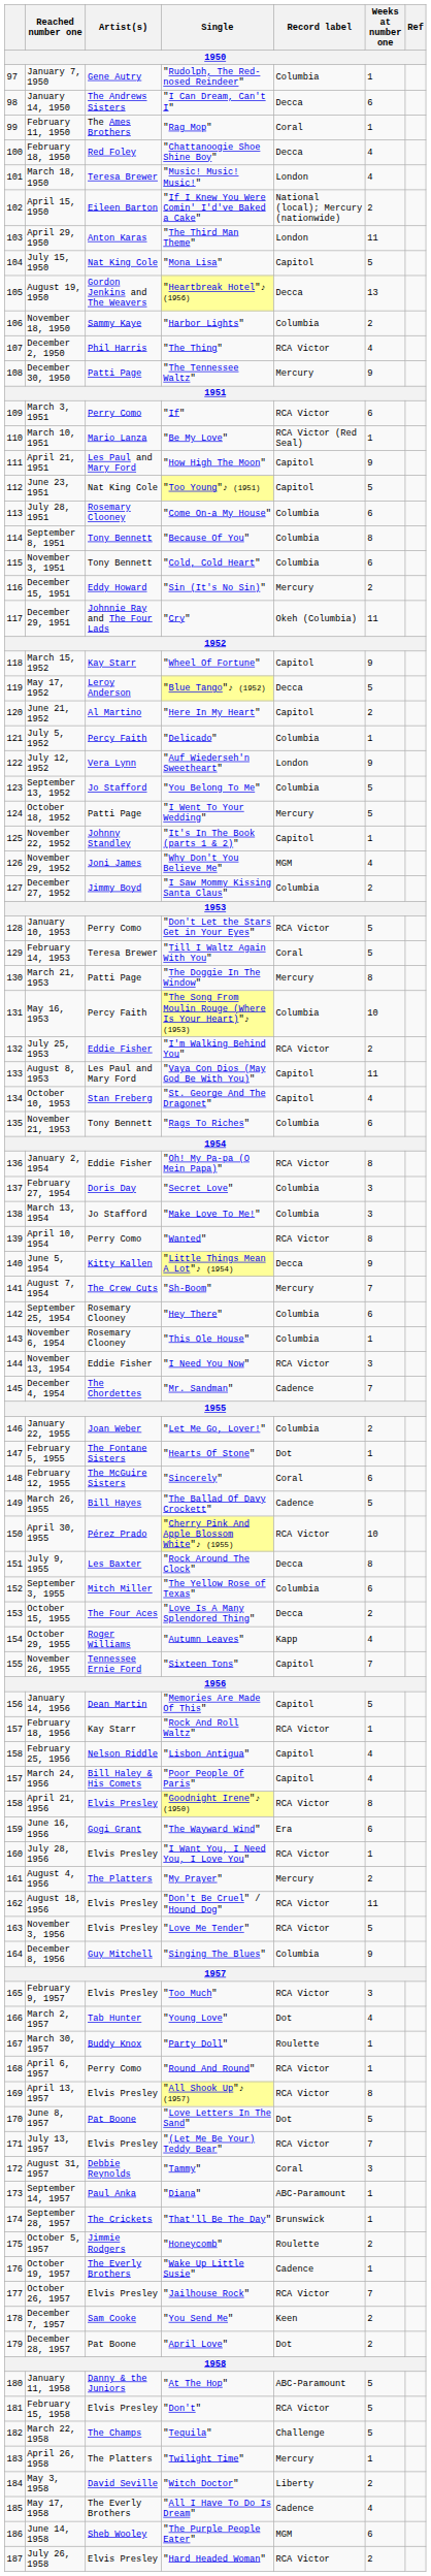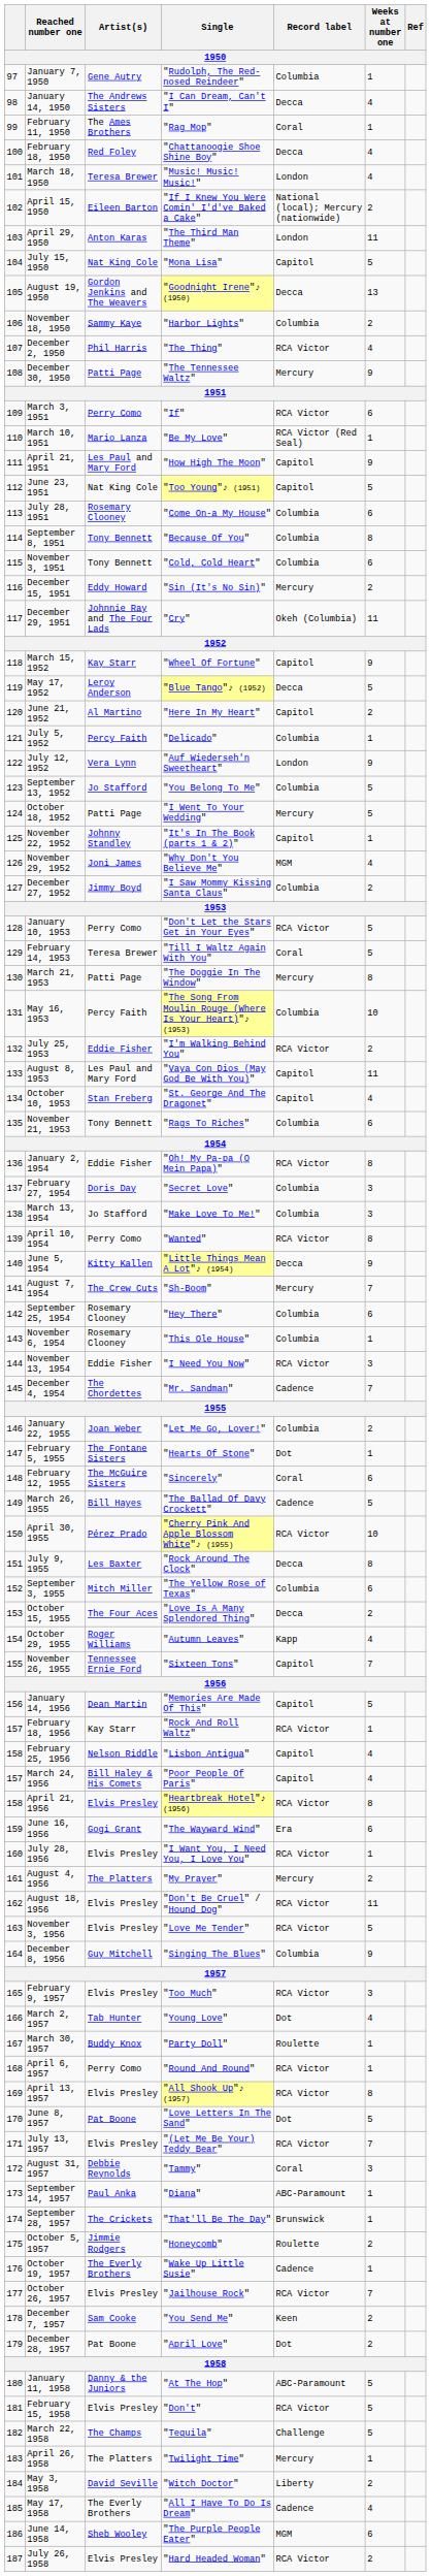 <table class="sortable wikitable">
 <tr class="unsortable">
 <th></th>
 <th><span></span>Reached number one</th>
 <th>Artist(s)</th>
 <th>Single</th>
 <th>Record label</th>
 <th>Weeks at<br>number one</th>
 <th>Ref</th>
 </tr>
 <tr>
 <th colspan="7"><a href='#'>1950</a></th>
 </tr>
 <tr>
 <td>97</td>
 <td>January 7, 1950</td>
 <td><a href='#'>Gene Autry</a></td>
 <td>"<a href='#'>Rudolph, The Red-nosed Reindeer</a>"</td>
 <td><div>Columbia</div></td>
 <td><div>1</div></td>
 <td></td>
 </tr>
 <tr>
 <td>98</td>
 <td>January 14, 1950</td>
 <td><a href='#'>The Andrews Sisters</a></td>
 <td>"<a href='#'>I Can Dream, Can't I</a>"</td>
 <td><div>Decca</div></td>
-<td><div>6</div></td>
+<td><div>4</div></td>
 <td></td>
 </tr>
 <tr>
 <td>99</td>
 <td>February 11, 1950</td>
 <td>The <a href='#'>Ames Brothers</a></td>
 <td>"<a href='#'>Rag Mop</a>"</td>
 <td><div>Coral</div></td>
 <td><div>1</div></td>
 <td></td>
 </tr>
 <tr>
 <td>100</td>
 <td>February 18, 1950</td>
 <td><a href='#'>Red Foley</a></td>
 <td>"<a href='#'>Chattanoogie Shoe Shine Boy</a>"</td>
 <td><div>Decca</div></td>
 <td><div>4</div></td>
 <td></td>
 </tr>
 <tr>
 <td>101</td>
 <td>March 18, 1950</td>
 <td><a href='#'>Teresa Brewer</a></td>
 <td>"<a href='#'>Music! Music! Music!</a>"</td>
 <td><div>London</div></td>
 <td><div>4</div></td>
 <td></td>
 </tr>
 <tr>
 <td>102</td>
 <td>April 15, 1950</td>
 <td><a href='#'>Eileen Barton</a></td>
 <td>"<a href='#'>If I Knew You Were Comin' I'd've Baked a Cake</a>"</td>
 <td><div>National (local); Mercury (nationwide)</div></td>
 <td><div>2</div></td>
 <td></td>
 </tr>
 <tr>
 <td>103</td>
 <td>April 29, 1950</td>
 <td><a href='#'>Anton Karas</a></td>
 <td>"<a href='#'>The Third Man Theme</a>"</td>
 <td><div>London</div></td>
 <td><div>11</div></td>
 <td></td>
 </tr>
 <tr>
 <td>104</td>
 <td>July 15, 1950</td>
 <td><a href='#'>Nat King Cole</a></td>
 <td>"<a href='#'>Mona Lisa</a>"</td>
 <td><div>Capitol</div></td>
 <td><div>5</div></td>
 <td></td>
 </tr>
 <tr>
 <td>105</td>
 <td>August 19, 1950</td>
 <td><a href='#'>Gordon Jenkins</a> and <a href='#'>The Weavers</a></td>
-<td bgcolor=#FFFF99>"<a href='#'>Heartbreak Hotel</a>"♪ <small>(1956)</small></td>
+<td bgcolor=#FFFF99>"<a href='#'>Goodnight Irene</a>"♪ <small>(1950)</small></td>
 <td><div>Decca</div></td>
 <td><div>13</div></td>
 <td></td>
 </tr>
 <tr>
 <td>106</td>
 <td>November 18, 1950</td>
 <td><a href='#'>Sammy Kaye</a></td>
 <td>"<a href='#'>Harbor Lights</a>"</td>
 <td><div>Columbia</div></td>
 <td><div>2</div></td>
 <td></td>
 </tr>
 <tr>
 <td>107</td>
 <td>December 2, 1950</td>
 <td><a href='#'>Phil Harris</a></td>
 <td>"<a href='#'>The Thing</a>"</td>
 <td><div>RCA Victor</div></td>
 <td><div>4</div></td>
 <td></td>
 </tr>
 <tr>
 <td>108</td>
 <td>December 30, 1950</td>
 <td><a href='#'>Patti Page</a></td>
 <td>"<a href='#'>The Tennessee Waltz</a>"</td>
 <td><div>Mercury</div></td>
 <td><div>9</div></td>
 <td></td>
 </tr>
 <tr class="unsortable">
 <th colspan="7"><span></span><a href='#'>1951</a></th>
 </tr>
 <tr>
 <td>109</td>
 <td>March 3, 1951</td>
 <td><a href='#'>Perry Como</a></td>
 <td>"<a href='#'>If</a>"</td>
 <td><div>RCA Victor</div></td>
 <td><div>6</div></td>
 <td></td>
 </tr>
 <tr>
 <td>110</td>
 <td>March 10, 1951</td>
 <td><a href='#'>Mario Lanza</a></td>
 <td>"<a href='#'>Be My Love</a>"</td>
 <td><div>RCA Victor (Red Seal)</div></td>
 <td><div>1</div></td>
 <td></td>
 </tr>
 <tr>
 <td>111</td>
 <td>April 21, 1951</td>
 <td><a href='#'>Les Paul</a> and <a href='#'>Mary Ford</a></td>
 <td>"<a href='#'>How High The Moon</a>"</td>
 <td><div>Capitol</div></td>
 <td><div>9</div></td>
 <td></td>
 </tr>
 <tr>
 <td>112</td>
 <td>June 23, 1951</td>
 <td>Nat King Cole</td>
 <td bgcolor=#FFFF99>"<a href='#'>Too Young</a>"♪ <small>(1951)</small></td>
 <td><div>Capitol</div></td>
 <td><div>5</div></td>
 <td></td>
 </tr>
 <tr>
 <td>113</td>
 <td>July 28, 1951</td>
 <td><a href='#'>Rosemary Clooney</a></td>
 <td>"<a href='#'>Come On-a My House</a>"</td>
 <td><div>Columbia</div></td>
 <td><div>6</div></td>
 <td></td>
 </tr>
 <tr>
 <td>114</td>
 <td>September 8, 1951</td>
 <td><a href='#'>Tony Bennett</a></td>
 <td>"<a href='#'>Because Of You</a>"</td>
 <td><div>Columbia</div></td>
 <td><div>8</div></td>
 <td></td>
 </tr>
 <tr>
 <td>115</td>
 <td>November 3, 1951</td>
 <td>Tony Bennett</td>
 <td>"<a href='#'>Cold, Cold Heart</a>"</td>
 <td><div>Columbia</div></td>
 <td><div>6</div></td>
 <td></td>
 </tr>
 <tr>
 <td>116</td>
 <td>December 15, 1951</td>
 <td><a href='#'>Eddy Howard</a></td>
 <td>"<a href='#'>Sin (It's No Sin)</a>"</td>
 <td><div>Mercury</div></td>
 <td><div>2</div></td>
 <td></td>
 </tr>
 <tr>
 <td>117</td>
 <td>December 29, 1951</td>
 <td><a href='#'>Johnnie Ray</a> and <a href='#'>The Four Lads</a></td>
 <td>"<a href='#'>Cry</a>"</td>
 <td><div>Okeh (Columbia)</div></td>
 <td><div>11</div></td>
 <td></td>
 </tr>
 <tr class="unsortable">
 <th colspan="7"><span></span><a href='#'>1952</a></th>
 </tr>
 <tr>
 <td>118</td>
 <td>March 15, 1952</td>
 <td><a href='#'>Kay Starr</a></td>
 <td>"<a href='#'>Wheel Of Fortune</a>"</td>
 <td><div>Capitol</div></td>
 <td><div>9</div></td>
 <td></td>
 </tr>
 <tr>
 <td>119</td>
 <td>May 17, 1952</td>
 <td><a href='#'>Leroy Anderson</a></td>
 <td bgcolor=#FFFF99>"<a href='#'>Blue Tango</a>"♪ <small>(1952)</small></td>
 <td><div>Decca</div></td>
 <td><div>5</div></td>
 <td></td>
 </tr>
 <tr>
 <td>120</td>
 <td>June 21, 1952</td>
 <td><a href='#'>Al Martino</a></td>
 <td>"<a href='#'>Here In My Heart</a>"</td>
 <td><div>Capitol</div></td>
 <td><div>2</div></td>
 <td></td>
 </tr>
 <tr>
 <td>121</td>
 <td>July 5, 1952</td>
 <td><a href='#'>Percy Faith</a></td>
 <td>"<a href='#'>Delicado</a>"</td>
 <td><div>Columbia</div></td>
 <td><div>1</div></td>
 <td></td>
 </tr>
 <tr>
 <td>122</td>
 <td>July 12, 1952</td>
 <td><a href='#'>Vera Lynn</a></td>
 <td>"<a href='#'>Auf Wiederseh'n Sweetheart</a>"</td>
 <td><div>London</div></td>
 <td><div>9</div></td>
 <td></td>
 </tr>
 <tr>
 <td>123</td>
 <td>September 13, 1952</td>
 <td><a href='#'>Jo Stafford</a></td>
 <td>"<a href='#'>You Belong To Me</a>"</td>
 <td><div>Columbia</div></td>
 <td><div>5</div></td>
 <td></td>
 </tr>
 <tr>
 <td>124</td>
 <td>October 18, 1952</td>
 <td>Patti Page</td>
 <td>"<a href='#'>I Went To Your Wedding</a>"</td>
 <td><div>Mercury</div></td>
 <td><div>5</div></td>
 <td></td>
 </tr>
 <tr>
 <td>125</td>
 <td>November 22, 1952</td>
 <td><a href='#'>Johnny Standley</a></td>
 <td>"<a href='#'>It's In The Book (parts 1 & 2)</a>"</td>
 <td><div>Capitol</div></td>
 <td><div>1</div></td>
 <td></td>
 </tr>
 <tr>
 <td>126</td>
 <td>November 29, 1952</td>
 <td><a href='#'>Joni James</a></td>
 <td>"<a href='#'>Why Don't You Believe Me</a>"</td>
 <td><div>MGM</div></td>
 <td><div>4</div></td>
 <td></td>
 </tr>
 <tr>
 <td>127</td>
 <td>December 27, 1952</td>
 <td><a href='#'>Jimmy Boyd</a></td>
 <td>"<a href='#'>I Saw Mommy Kissing Santa Claus</a>"</td>
 <td><div>Columbia</div></td>
 <td><div>2</div></td>
 <td></td>
 </tr>
 <tr class="unsortable">
 <th colspan="7"><span></span><a href='#'>1953</a></th>
 </tr>
 <tr>
 <td>128</td>
 <td>January 10, 1953</td>
 <td>Perry Como</td>
 <td>"<a href='#'>Don't Let the Stars Get in Your Eyes</a>"</td>
 <td><div>RCA Victor</div></td>
 <td><div>5</div></td>
 <td></td>
 </tr>
 <tr>
 <td>129</td>
 <td>February 14, 1953</td>
 <td>Teresa Brewer</td>
 <td>"<a href='#'>Till I Waltz Again With You</a>"</td>
 <td><div>Coral</div></td>
 <td><div>5</div></td>
 <td></td>
 </tr>
 <tr>
 <td>130</td>
 <td>March 21, 1953</td>
 <td>Patti Page</td>
 <td>"<a href='#'>The Doggie In The Window</a>"</td>
 <td><div>Mercury</div></td>
 <td><div>8</div></td>
 <td></td>
 </tr>
 <tr>
 <td>131</td>
 <td>May 16, 1953</td>
 <td>Percy Faith</td>
 <td bgcolor=#FFFF99>"<a href='#'>The Song From Moulin Rouge (Where Is Your Heart)</a>"♪ <small>(1953)</small></td>
 <td><div>Columbia</div></td>
 <td><div>10</div></td>
 <td></td>
 </tr>
 <tr>
 <td>132</td>
 <td>July 25, 1953</td>
 <td><a href='#'>Eddie Fisher</a></td>
 <td>"<a href='#'>I'm Walking Behind You</a>"</td>
 <td><div>RCA Victor</div></td>
 <td><div>2</div></td>
 <td></td>
 </tr>
 <tr>
 <td>133</td>
 <td>August 8, 1953</td>
 <td>Les Paul and Mary Ford</td>
 <td>"<a href='#'>Vaya Con Dios (May God Be With You)</a>"</td>
 <td><div>Capitol</div></td>
 <td><div>11</div></td>
 <td></td>
 </tr>
 <tr>
 <td>134</td>
 <td>October 10, 1953</td>
 <td><a href='#'>Stan Freberg</a></td>
 <td>"<a href='#'>St. George And The Dragonet</a>"</td>
 <td><div>Capitol</div></td>
 <td><div>4</div></td>
 <td></td>
 </tr>
 <tr>
 <td>135</td>
 <td>November 21, 1953</td>
 <td>Tony Bennett</td>
 <td>"<a href='#'>Rags To Riches</a>"</td>
 <td><div>Columbia</div></td>
 <td><div>6</div></td>
 <td></td>
 </tr>
 <tr class="unsortable">
 <th colspan="7"><span></span><a href='#'>1954</a></th>
 </tr>
 <tr>
 <td>136</td>
 <td>January 2, 1954</td>
 <td>Eddie Fisher</td>
 <td>"<a href='#'>Oh! My Pa-pa (O Mein Papa)</a>"</td>
 <td><div>RCA Victor</div></td>
 <td><div>8</div></td>
 <td></td>
 </tr>
 <tr>
 <td>137</td>
 <td>February 27, 1954</td>
 <td><a href='#'>Doris Day</a></td>
 <td>"<a href='#'>Secret Love</a>"</td>
 <td><div>Columbia</div></td>
 <td><div>3</div></td>
 <td></td>
 </tr>
 <tr>
 <td>138</td>
 <td>March 13, 1954</td>
 <td>Jo Stafford</td>
 <td>"<a href='#'>Make Love To Me!</a>"</td>
 <td><div>Columbia</div></td>
 <td><div>3</div></td>
 <td></td>
 </tr>
 <tr>
 <td>139</td>
 <td>April 10, 1954</td>
 <td>Perry Como</td>
 <td>"<a href='#'>Wanted</a>"</td>
 <td><div>RCA Victor</div></td>
 <td><div>8</div></td>
 <td></td>
 </tr>
 <tr>
 <td>140</td>
 <td>June 5, 1954</td>
 <td><a href='#'>Kitty Kallen</a></td>
 <td bgcolor=#FFFF99>"<a href='#'>Little Things Mean A Lot</a>"♪ <small>(1954)</small></td>
 <td><div>Decca</div></td>
 <td><div>9</div></td>
 <td></td>
 </tr>
 <tr>
 <td>141</td>
 <td>August 7, 1954</td>
 <td><a href='#'>The Crew Cuts</a></td>
 <td>"<a href='#'>Sh-Boom</a>"</td>
 <td><div>Mercury</div></td>
 <td><div>7</div></td>
 <td></td>
 </tr>
 <tr>
 <td>142</td>
 <td>September 25, 1954</td>
 <td>Rosemary Clooney</td>
 <td>"<a href='#'>Hey There</a>"</td>
 <td><div>Columbia</div></td>
 <td><div>6</div></td>
 <td></td>
 </tr>
 <tr>
 <td>143</td>
 <td>November 6, 1954</td>
 <td>Rosemary Clooney</td>
 <td>"<a href='#'>This Ole House</a>"</td>
 <td><div>Columbia</div></td>
 <td><div>1</div></td>
 <td></td>
 </tr>
 <tr>
 <td>144</td>
 <td>November 13, 1954</td>
 <td>Eddie Fisher</td>
 <td>"<a href='#'>I Need You Now</a>"</td>
 <td><div>RCA Victor</div></td>
 <td><div>3</div></td>
 <td></td>
 </tr>
 <tr>
 <td>145</td>
 <td>December 4, 1954</td>
 <td><a href='#'>The Chordettes</a></td>
 <td>"<a href='#'>Mr. Sandman</a>"</td>
 <td><div>Cadence</div></td>
 <td><div>7</div></td>
 <td></td>
 </tr>
 <tr class="unsortable">
 <th colspan="7"><span></span><a href='#'>1955</a></th>
 </tr>
 <tr>
 <td>146</td>
 <td>January 22, 1955</td>
 <td><a href='#'>Joan Weber</a></td>
 <td>"<a href='#'>Let Me Go, Lover!</a>"</td>
 <td><div>Columbia</div></td>
 <td><div>2</div></td>
 <td></td>
 </tr>
 <tr>
 <td>147</td>
 <td>February 5, 1955</td>
 <td><a href='#'>The Fontane Sisters</a></td>
 <td>"<a href='#'>Hearts Of Stone</a>"</td>
 <td><div>Dot</div></td>
 <td><div>1</div></td>
 <td></td>
 </tr>
 <tr>
 <td>148</td>
 <td>February 12, 1955</td>
 <td><a href='#'>The McGuire Sisters</a></td>
 <td>"<a href='#'>Sincerely</a>"</td>
 <td><div>Coral</div></td>
 <td><div>6</div></td>
 <td></td>
 </tr>
 <tr>
 <td>149</td>
 <td>March 26, 1955</td>
 <td><a href='#'>Bill Hayes</a></td>
 <td>"<a href='#'>The Ballad Of Davy Crockett</a>"</td>
 <td><div>Cadence</div></td>
 <td><div>5</div></td>
 <td></td>
 </tr>
 <tr>
 <td>150</td>
 <td>April 30, 1955</td>
 <td><a href='#'>Pérez Prado</a></td>
 <td bgcolor=#FFFF99>"<a href='#'>Cherry Pink And Apple Blossom White</a>"♪ <small>(1955)</small></td>
 <td><div>RCA Victor</div></td>
 <td><div>10</div></td>
 <td></td>
 </tr>
 <tr>
 <td>151</td>
 <td>July 9, 1955</td>
 <td><a href='#'>Les Baxter</a></td>
 <td>"<a href='#'>Rock Around The Clock</a>"</td>
 <td><div>Decca</div></td>
 <td><div>8</div></td>
 <td></td>
 </tr>
 <tr>
 <td>152</td>
 <td>September 3, 1955</td>
 <td><a href='#'>Mitch Miller</a></td>
 <td>"<a href='#'>The Yellow Rose of Texas</a>"</td>
 <td><div>Columbia</div></td>
 <td><div>6</div></td>
 <td></td>
 </tr>
 <tr>
 <td>153</td>
 <td>October 15, 1955</td>
 <td><a href='#'>The Four Aces</a></td>
 <td>"<a href='#'>Love Is A Many Splendored Thing</a>"</td>
 <td><div>Decca</div></td>
 <td><div>2</div></td>
 <td></td>
 </tr>
 <tr>
 <td>154</td>
 <td>October 29, 1955</td>
 <td><a href='#'>Roger Williams</a></td>
 <td>"<a href='#'>Autumn Leaves</a>"</td>
 <td><div>Kapp</div></td>
 <td><div>4</div></td>
 <td></td>
 </tr>
 <tr>
 <td>155</td>
 <td>November 26, 1955</td>
 <td><a href='#'>Tennessee Ernie Ford</a></td>
 <td>"<a href='#'>Sixteen Tons</a>"</td>
 <td><div>Capitol</div></td>
 <td><div>7</div></td>
 <td></td>
 </tr>
 <tr class="unsortable">
 <th colspan="7"><span></span><a href='#'>1956</a></th>
 </tr>
 <tr>
 <td>156</td>
 <td>January 14, 1956</td>
 <td><a href='#'>Dean Martin</a></td>
 <td>"<a href='#'>Memories Are Made Of This</a>"</td>
 <td><div>Capitol</div></td>
 <td><div>5</div></td>
 <td></td>
 </tr>
 <tr>
 <td>157</td>
 <td>February 18, 1956</td>
 <td>Kay Starr</td>
 <td>"<a href='#'>Rock And Roll Waltz</a>"</td>
 <td><div>RCA Victor</div></td>
 <td><div>1</div></td>
 <td></td>
 </tr>
 <tr>
 <td>158</td>
 <td>February 25, 1956</td>
 <td><a href='#'>Nelson Riddle</a></td>
 <td>"<a href='#'>Lisbon Antigua</a>"</td>
 <td><div>Capitol</div></td>
 <td><div>4</div></td>
 <td></td>
 </tr>
 <tr>
 <td>157</td>
 <td>March 24, 1956</td>
 <td><a href='#'>Bill Haley & His Comets</a></td>
 <td>"<a href='#'>Poor People Of Paris</a>"</td>
 <td><div>Capitol</div></td>
 <td><div>4</div></td>
 <td></td>
 </tr>
 <tr>
 <td>158</td>
 <td>April 21, 1956</td>
 <td><a href='#'>Elvis Presley</a></td>
-<td bgcolor=#FFFF99>"<a href='#'>Goodnight Irene</a>"♪ <small>(1950)</small></td>
+<td bgcolor=#FFFF99>"<a href='#'>Heartbreak Hotel</a>"♪ <small>(1956)</small></td>
 <td><div>RCA Victor</div></td>
 <td><div>8</div></td>
 <td></td>
 </tr>
 <tr>
 <td>159</td>
 <td>June 16, 1956</td>
 <td><a href='#'>Gogi Grant</a></td>
 <td>"<a href='#'>The Wayward Wind</a>"</td>
 <td><div>Era</div></td>
 <td><div>6</div></td>
 <td></td>
 </tr>
 <tr>
 <td>160</td>
 <td>July 28, 1956</td>
 <td>Elvis Presley</td>
 <td>"<a href='#'>I Want You, I Need You, I Love You</a>"</td>
 <td><div>RCA Victor</div></td>
 <td><div>1</div></td>
 <td></td>
 </tr>
 <tr>
 <td>161</td>
 <td>August 4, 1956</td>
 <td><a href='#'>The Platters</a></td>
 <td>"<a href='#'>My Prayer</a>"</td>
 <td><div>Mercury</div></td>
 <td><div>2</div></td>
 <td></td>
 </tr>
 <tr>
 <td>162</td>
 <td>August 18, 1956</td>
 <td>Elvis Presley</td>
 <td>"<a href='#'>Don't Be Cruel</a>" / "<a href='#'>Hound Dog</a>"</td>
 <td><div>RCA Victor</div></td>
 <td><div>11</div></td>
 <td></td>
 </tr>
 <tr>
 <td>163</td>
 <td>November 3, 1956</td>
 <td>Elvis Presley</td>
 <td>"<a href='#'>Love Me Tender</a>"</td>
 <td><div>RCA Victor</div></td>
 <td><div>5</div></td>
 <td></td>
 </tr>
 <tr>
 <td>164</td>
 <td>December 8, 1956</td>
 <td><a href='#'>Guy Mitchell</a></td>
 <td>"<a href='#'>Singing The Blues</a>"</td>
 <td><div>Columbia</div></td>
 <td><div>9</div></td>
 <td></td>
 </tr>
 <tr class="unsortable">
 <th colspan="7"><span></span><a href='#'>1957</a></th>
 </tr>
 <tr>
 <td>165</td>
 <td>February 9, 1957</td>
 <td>Elvis Presley</td>
 <td>"<a href='#'>Too Much</a>"</td>
 <td><div>RCA Victor</div></td>
 <td><div>3</div></td>
 <td></td>
 </tr>
 <tr>
 <td>166</td>
 <td>March 2, 1957</td>
 <td><a href='#'>Tab Hunter</a></td>
 <td>"<a href='#'>Young Love</a>"</td>
 <td><div>Dot</div></td>
 <td><div>4</div></td>
 <td></td>
 </tr>
 <tr>
 <td>167</td>
 <td>March 30, 1957</td>
 <td><a href='#'>Buddy Knox</a></td>
 <td>"<a href='#'>Party Doll</a>"</td>
 <td><div>Roulette</div></td>
 <td><div>1</div></td>
 <td></td>
 </tr>
 <tr>
 <td>168</td>
 <td>April 6, 1957</td>
 <td>Perry Como</td>
 <td>"<a href='#'>Round And Round</a>"</td>
 <td><div>RCA Victor</div></td>
 <td><div>1</div></td>
 <td></td>
 </tr>
 <tr>
 <td>169</td>
 <td>April 13, 1957</td>
 <td>Elvis Presley</td>
 <td bgcolor=#FFFF99>"<a href='#'>All Shook Up</a>"♪ <small>(1957)</small></td>
 <td><div>RCA Victor</div></td>
 <td><div>8</div></td>
 <td></td>
 </tr>
 <tr>
 <td>170</td>
 <td>June 8, 1957</td>
 <td><a href='#'>Pat Boone</a></td>
 <td>"<a href='#'>Love Letters In The Sand</a>"</td>
 <td><div>Dot</div></td>
 <td><div>5</div></td>
 <td></td>
 </tr>
 <tr>
 <td>171</td>
 <td>July 13, 1957</td>
 <td>Elvis Presley</td>
 <td>"<a href='#'>(Let Me Be Your) Teddy Bear</a>"</td>
 <td><div>RCA Victor</div></td>
 <td><div>7</div></td>
 <td></td>
 </tr>
 <tr>
 <td>172</td>
 <td>August 31, 1957</td>
 <td><a href='#'>Debbie Reynolds</a></td>
 <td>"<a href='#'>Tammy</a>"</td>
 <td><div>Coral</div></td>
 <td><div>3</div></td>
 <td></td>
 </tr>
 <tr>
 <td>173</td>
 <td>September 14, 1957</td>
 <td><a href='#'>Paul Anka</a></td>
 <td>"<a href='#'>Diana</a>"</td>
 <td><div>ABC-Paramount</div></td>
 <td><div>1</div></td>
 <td></td>
 </tr>
 <tr>
 <td>174</td>
 <td>September 28, 1957</td>
 <td><a href='#'>The Crickets</a></td>
 <td>"<a href='#'>That'll Be The Day</a>"</td>
 <td><div>Brunswick</div></td>
 <td><div>1</div></td>
 <td></td>
 </tr>
 <tr>
 <td>175</td>
 <td>October 5, 1957</td>
 <td><a href='#'>Jimmie Rodgers</a></td>
 <td>"<a href='#'>Honeycomb</a>"</td>
 <td><div>Roulette</div></td>
 <td><div>2</div></td>
 <td></td>
 </tr>
 <tr>
 <td>176</td>
 <td>October 19, 1957</td>
 <td><a href='#'>The Everly Brothers</a></td>
 <td>"<a href='#'>Wake Up Little Susie</a>"</td>
 <td><div>Cadence</div></td>
 <td><div>1</div></td>
 <td></td>
 </tr>
 <tr>
 <td>177</td>
 <td>October 26, 1957</td>
 <td>Elvis Presley</td>
 <td>"<a href='#'>Jailhouse Rock</a>"</td>
 <td><div>RCA Victor</div></td>
 <td><div>7</div></td>
 <td></td>
 </tr>
 <tr>
 <td>178</td>
 <td>December 7, 1957</td>
 <td><a href='#'>Sam Cooke</a></td>
 <td>"<a href='#'>You Send Me</a>"</td>
 <td><div>Keen</div></td>
 <td><div>2</div></td>
 <td></td>
 </tr>
 <tr>
 <td>179</td>
 <td>December 28, 1957</td>
 <td>Pat Boone</td>
 <td>"<a href='#'>April Love</a>"</td>
 <td><div>Dot</div></td>
 <td><div>2</div></td>
 <td></td>
 </tr>
 <tr class="unsortable">
 <th colspan="7"><span></span><a href='#'>1958</a></th>
 </tr>
 <tr>
 <td>180</td>
 <td>January 11, 1958</td>
 <td><a href='#'>Danny & the Juniors</a></td>
 <td>"<a href='#'>At The Hop</a>"</td>
 <td><div>ABC-Paramount</div></td>
 <td><div>5</div></td>
 <td></td>
 </tr>
 <tr>
 <td>181</td>
 <td>February 15, 1958</td>
 <td>Elvis Presley</td>
 <td>"<a href='#'>Don't</a>"</td>
 <td><div>RCA Victor</div></td>
 <td><div>5</div></td>
 <td></td>
 </tr>
 <tr>
 <td>182</td>
 <td>March 22, 1958</td>
 <td><a href='#'>The Champs</a></td>
 <td>"<a href='#'>Tequila</a>"</td>
 <td><div>Challenge</div></td>
 <td><div>5</div></td>
 <td></td>
 </tr>
 <tr>
 <td>183</td>
 <td>April 26, 1958</td>
 <td>The Platters</td>
 <td>"<a href='#'>Twilight Time</a>"</td>
 <td><div>Mercury</div></td>
 <td><div>1</div></td>
 <td></td>
 </tr>
 <tr>
 <td>184</td>
 <td>May 3, 1958</td>
 <td><a href='#'>David Seville</a></td>
 <td>"<a href='#'>Witch Doctor</a>"</td>
 <td><div>Liberty</div></td>
 <td><div>2</div></td>
 <td></td>
 </tr>
 <tr>
 <td>185</td>
 <td>May 17, 1958</td>
 <td>The Everly Brothers</td>
 <td>"<a href='#'>All I Have To Do Is Dream</a>"</td>
 <td><div>Cadence</div></td>
 <td><div>4</div></td>
 <td></td>
 </tr>
 <tr>
 <td>186</td>
 <td>June 14, 1958</td>
 <td><a href='#'>Sheb Wooley</a></td>
 <td>"<a href='#'>The Purple People Eater</a>"</td>
 <td><div>MGM</div></td>
 <td><div>6</div></td>
 <td></td>
 </tr>
 <tr>
 <td>187</td>
 <td>July 26, 1958</td>
 <td>Elvis Presley</td>
 <td>"<a href='#'>Hard Headed Woman</a>"</td>
 <td><div>RCA Victor</div></td>
 <td><div>2</div></td>
 <td></td>
 </tr>
 </table>
